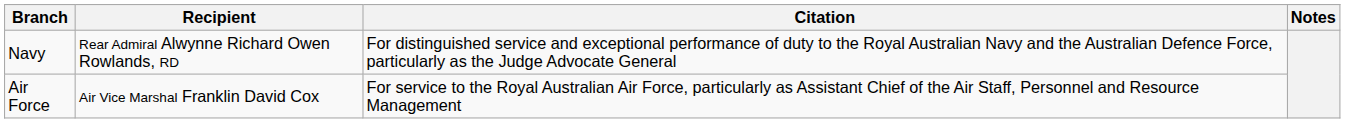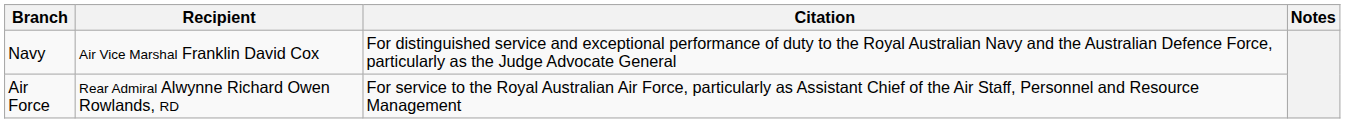 <table class="wikitable" style="font-size:95%;">
 <tr>
 <th>Branch</th>
 <th>Recipient</th>
 <th>Citation</th>
 <th>Notes</th>
 </tr>
 <tr>
 <td>Navy</td>
-<td><small>Rear Admiral</small> Alwynne Richard Owen Rowlands, <small>RD</small></td>
+<td><small>Air Vice Marshal</small> Franklin David Cox</td>
 <td>For distinguished service and exceptional performance of duty to the Royal Australian Navy and the Australian Defence Force, particularly as the Judge Advocate General</td>
 <th rowspan="2"></th>
 </tr>
 <tr>
 <td>Air Force</td>
-<td><small>Air Vice Marshal</small> Franklin David Cox</td>
+<td><small>Rear Admiral</small> Alwynne Richard Owen Rowlands, <small>RD</small></td>
 <td>For service to the Royal Australian Air Force, particularly as Assistant Chief of the Air Staff, Personnel and Resource Management</td>
 </tr>
 </table>
